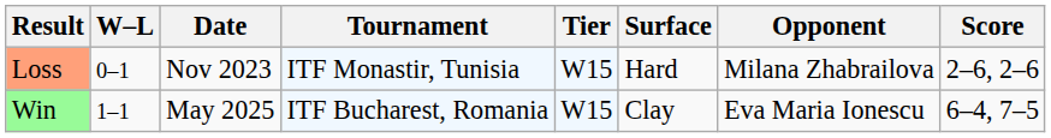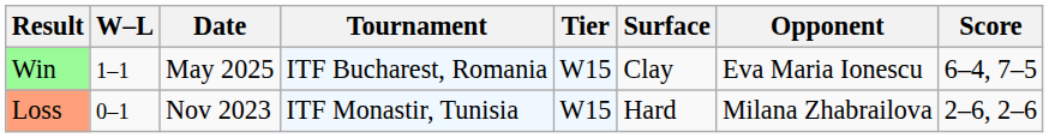 <table class="wikitable">
 <tr>
 <th>Result</th>
 <th class="unsortable">W–L</th>
 <th>Date</th>
 <th>Tournament</th>
 <th>Tier</th>
 <th>Surface</th>
 <th>Opponent</th>
 <th class=unsortable>Score</th>
 </tr>
 <tr>
+<td bgcolor=98FB98>Win</td>
+<td><small>1–1</small></td>
+<td>May 2025</td>
+<td style="background:#f0f8ff;">ITF Bucharest, Romania</td>
+<td style="background:#f0f8ff;">W15</td>
+<td>Clay</td>
+<td> Eva Maria Ionescu</td>
+<td>6–4, 7–5</td>
+</tr>
+<tr>
 <td bgcolor=FFA07A>Loss</td>
 <td><small>0–1</small></td>
 <td>Nov 2023</td>
 <td style="background:#f0f8ff;">ITF Monastir, Tunisia</td>
 <td style="background:#f0f8ff;">W15</td>
 <td>Hard</td>
 <td> Milana Zhabrailova</td>
 <td>2–6, 2–6</td>
 </tr>
-<tr>
-<td bgcolor=98FB98>Win</td>
-<td><small>1–1</small></td>
-<td>May 2025</td>
-<td style="background:#f0f8ff;">ITF Bucharest, Romania</td>
-<td style="background:#f0f8ff;">W15</td>
-<td>Clay</td>
-<td> Eva Maria Ionescu</td>
-<td>6–4, 7–5</td>
-</tr>
 </table>
